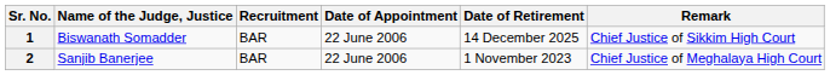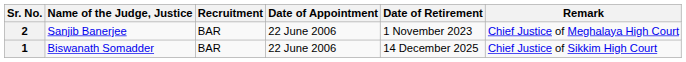 <table class="wikitable sortable">
 <tr>
 <th>Sr. No.</th>
 <th>Name of the Judge, Justice</th>
 <th>Recruitment</th>
 <th>Date of Appointment</th>
 <th>Date of Retirement</th>
 <th>Remark</th>
 </tr>
 <tr>
+<th>2</th>
+<td><a href='#'>Sanjib Banerjee</a></td>
+<td>BAR</td>
+<td>22 June 2006</td>
+<td>1 November 2023</td>
+<td><a href='#'>Chief Justice</a> of <a href='#'>Meghalaya High Court</a></td>
+</tr>
+<tr>
 <th>1</th>
 <td><a href='#'>Biswanath Somadder</a></td>
 <td>BAR</td>
 <td>22 June 2006</td>
 <td>14 December 2025</td>
 <td><a href='#'>Chief Justice</a> of <a href='#'>Sikkim High Court</a></td>
 </tr>
-<tr>
-<th>2</th>
-<td><a href='#'>Sanjib Banerjee</a></td>
-<td>BAR</td>
-<td>22 June 2006</td>
-<td>1 November 2023</td>
-<td><a href='#'>Chief Justice</a> of <a href='#'>Meghalaya High Court</a></td>
-</tr>
 </table>
